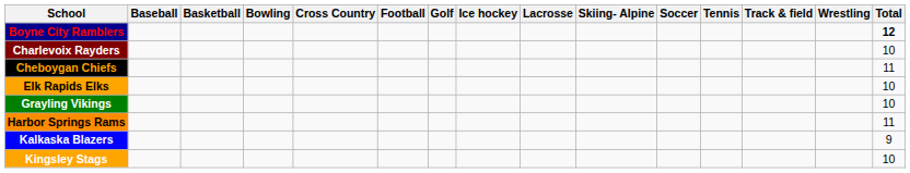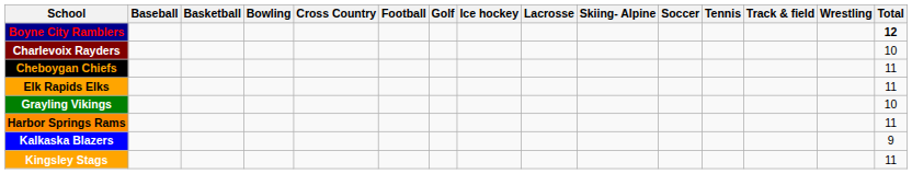 <table class="wikitable" style="text-align: center; font-size: 95%">
 <tr>
 <th scope="col">School</th>
 <th scope="col">Baseball</th>
 <th scope="col">Basketball</th>
 <th scope="col">Bowling</th>
 <th scope="col">Cross Country</th>
 <th scope="col">Football</th>
 <th scope="col">Golf</th>
 <th scope="col">Ice hockey</th>
 <th scope="col">Lacrosse</th>
 <th scope="col">Skiing- Alpine</th>
 <th scope="col">Soccer</th>
 <th scope="col">Tennis</th>
 <th scope="col">Track & field</th>
 <th scope="col">Wrestling</th>
 <th scope="col">Total</th>
 </tr>
 <tr>
 <th align=center style="background:darkblue;color:red">Boyne City Ramblers</th>
 <td></td>
 <td></td>
 <td></td>
 <td></td>
 <td></td>
 <td></td>
 <td></td>
 <td></td>
 <td></td>
 <td></td>
 <td></td>
 <td></td>
 <td></td>
 <td><strong>12</strong></td>
 </tr>
 <tr>
 <th align=center style="background:maroon;color:white">Charlevoix Rayders</th>
 <td></td>
 <td></td>
 <td></td>
 <td></td>
 <td></td>
 <td></td>
 <td></td>
 <td></td>
 <td></td>
 <td></td>
 <td></td>
 <td></td>
 <td></td>
 <td>10</td>
 </tr>
 <tr>
 <th align=center style="background:black;color:orange">Cheboygan Chiefs</th>
 <td></td>
 <td></td>
 <td></td>
 <td></td>
 <td></td>
 <td></td>
 <td></td>
 <td></td>
 <td></td>
 <td></td>
 <td></td>
 <td></td>
 <td></td>
 <td>11</td>
 </tr>
 <tr>
 <th align=center style="background:orange;color:black">Elk Rapids Elks</th>
 <td></td>
 <td></td>
 <td></td>
 <td></td>
 <td></td>
 <td></td>
 <td></td>
 <td></td>
 <td></td>
 <td></td>
 <td></td>
 <td></td>
 <td></td>
-<td>10</td>
+<td>11</td>
 </tr>
 <tr>
 <th align=center style="background:green;color:white">Grayling Vikings</th>
 <td></td>
 <td></td>
 <td></td>
 <td></td>
 <td></td>
 <td></td>
 <td></td>
 <td></td>
 <td></td>
 <td></td>
 <td></td>
 <td></td>
 <td></td>
 <td>10</td>
 </tr>
 <tr>
 <th align=center style="background:darkorange;color:black">Harbor Springs Rams</th>
 <td></td>
 <td></td>
 <td></td>
 <td></td>
 <td></td>
 <td></td>
 <td></td>
 <td></td>
 <td></td>
 <td></td>
 <td></td>
 <td></td>
 <td></td>
 <td>11</td>
 </tr>
 <tr>
 <th align=center style="background:blue;color:white">Kalkaska Blazers</th>
 <td></td>
 <td></td>
 <td></td>
 <td></td>
 <td></td>
 <td></td>
 <td></td>
 <td></td>
 <td></td>
 <td></td>
 <td></td>
 <td></td>
 <td></td>
 <td>9</td>
 </tr>
 <tr>
 <th align=center style="background:orange;color:white">Kingsley Stags</th>
 <td></td>
 <td></td>
 <td></td>
 <td></td>
 <td></td>
 <td></td>
 <td></td>
 <td></td>
 <td></td>
 <td></td>
 <td></td>
 <td></td>
 <td></td>
-<td>10</td>
+<td>11</td>
 </tr>
 </table>
